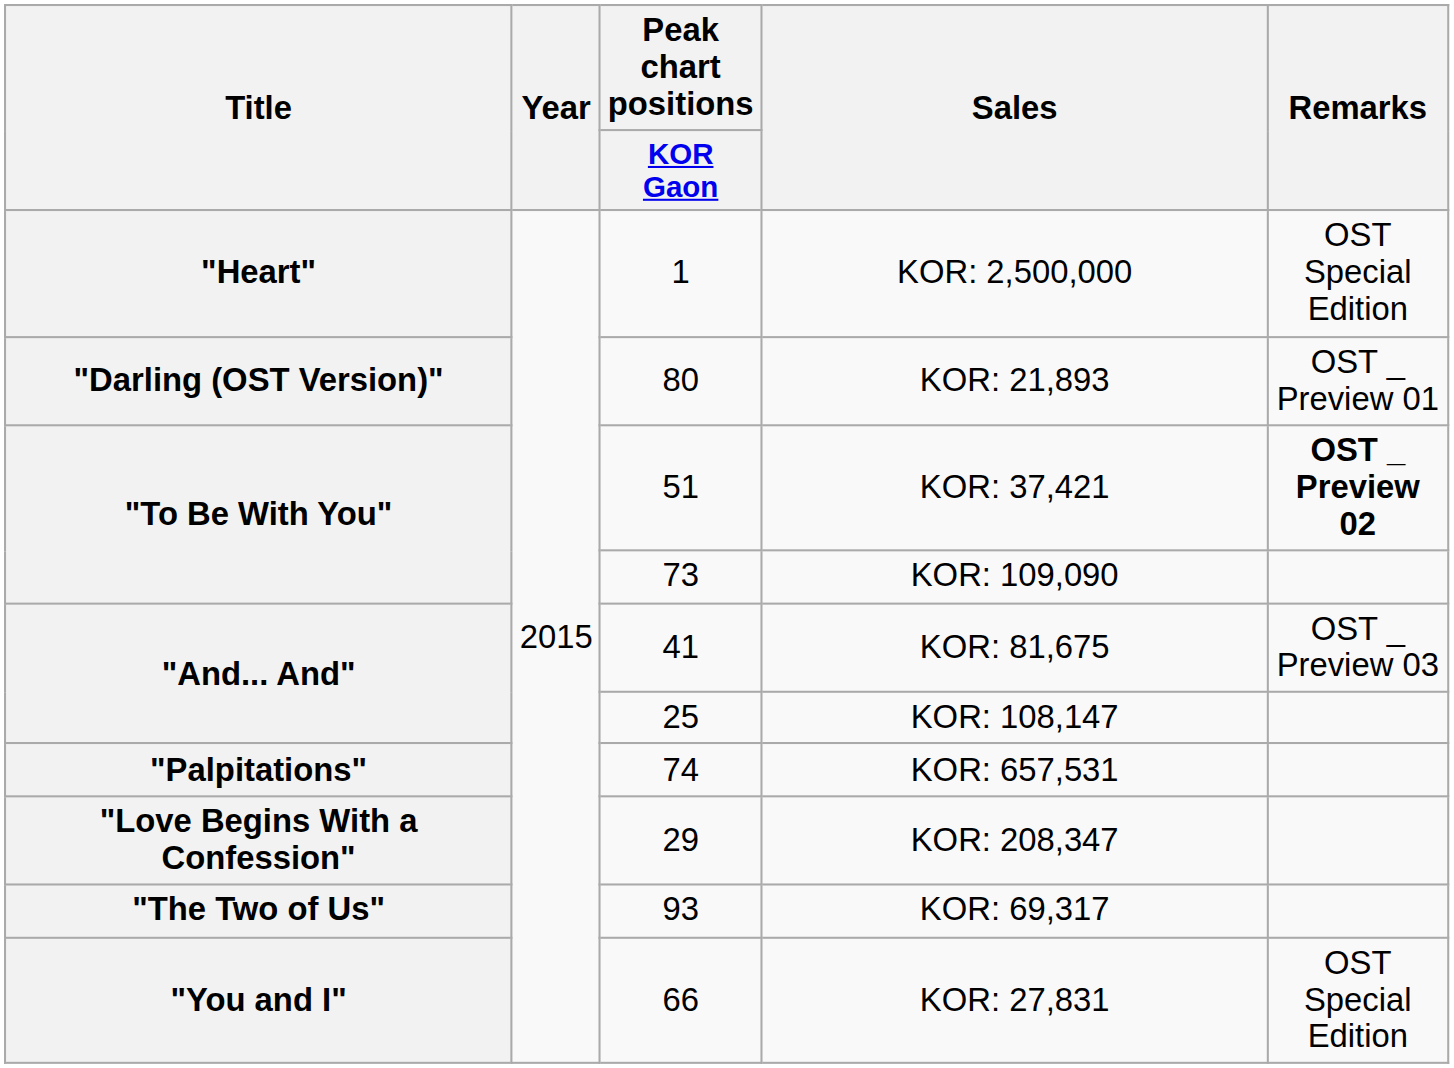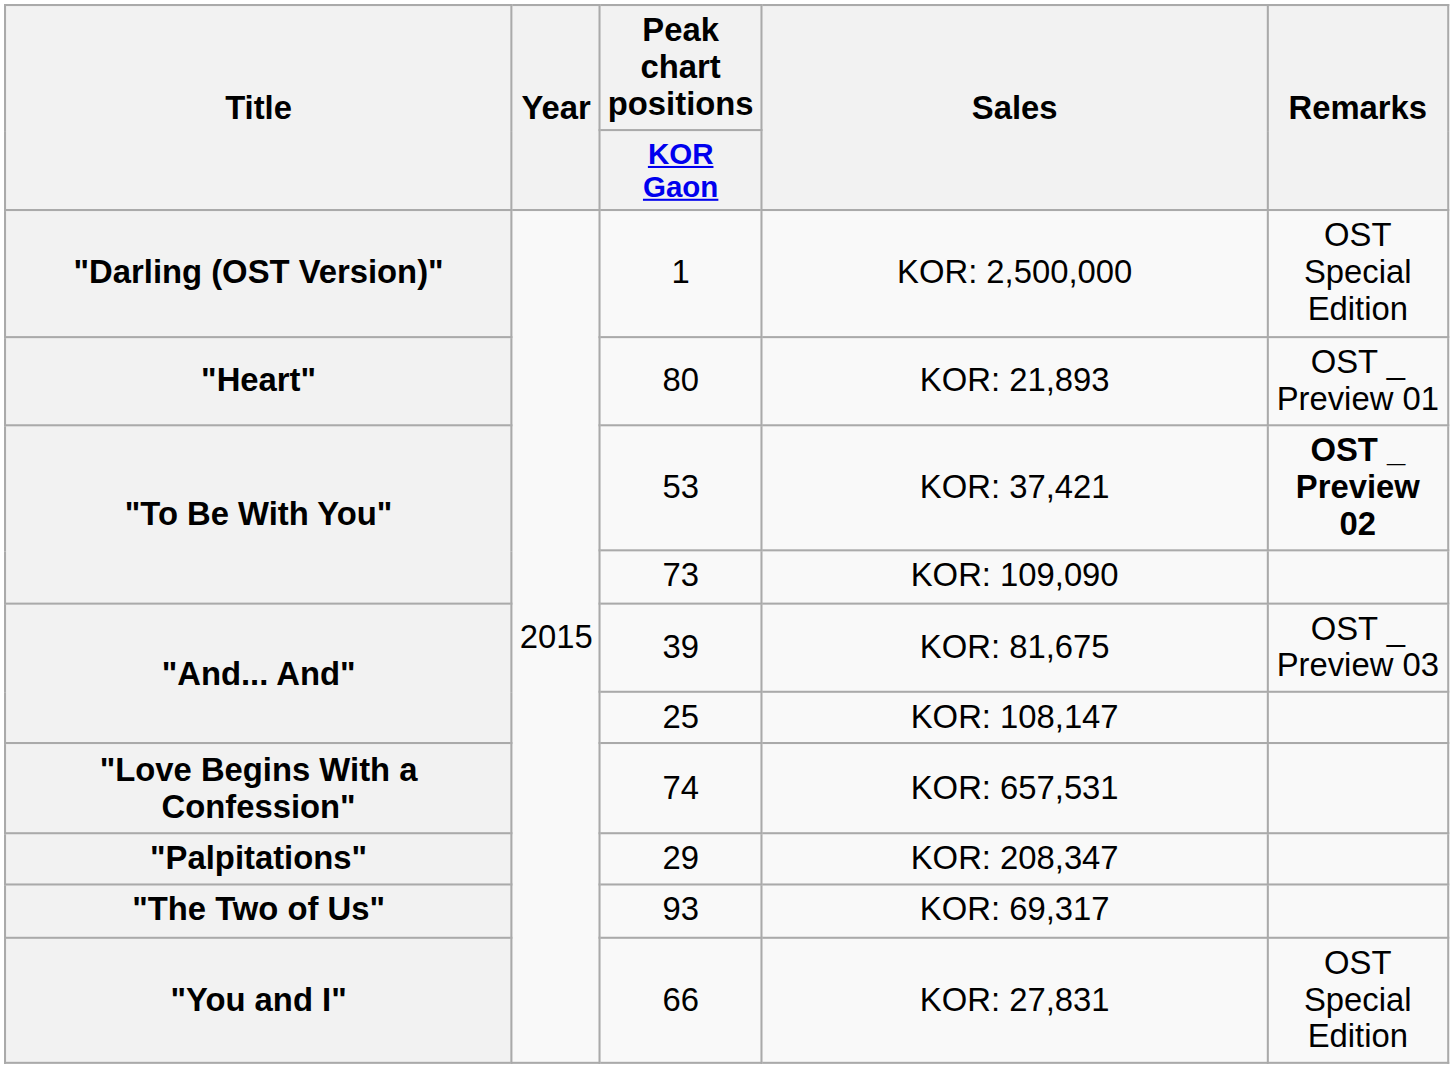 <table class="wikitable plainrowheaders" style="text-align:center">
 <tr>
 <th scope="col" rowspan="2" style="width:15em;">Title</th>
 <th scope="col" rowspan="2" style="width:2em;">Year</th>
 <th scope="col">Peak chart positions</th>
 <th scope="col" rowspan="2" style="width:15em;">Sales<br></th>
 <th scope="col" rowspan="2" style="width:5em;">Remarks</th>
 </tr>
 <tr>
 <th scope="col" style="width:2.5em;font-size:90%;"><a href='#'>KOR<br>Gaon</a><br></th>
 </tr>
 <tr>
-<th scope="row">"Heart" </th>
+<th scope="row">"Darling (OST Version)" </th>
 <td rowspan="11">2015</td>
 <td>1</td>
 <td>KOR: 2,500,000</td>
 <td>OST Special Edition</td>
 </tr>
 <tr>
-<th scope="row">"Darling (OST Version)" </th>
+<th scope="row">"Heart" </th>
 <td>80</td>
 <td>KOR: 21,893</td>
 <td>OST _ Preview 01</td>
 </tr>
 <tr>
 <th scope="row" rowspan="2">"To Be With You" </th>
-<td>51</td>
+<td>53</td>
 <td>KOR: 37,421</td>
 <td><strong>OST _ Preview 02</strong></td>
 </tr>
 <tr>
 <td>73</td>
 <td>KOR: 109,090</td>
 <td></td>
 </tr>
 <tr>
 <th scope="row" rowspan="2">"And... And" </th>
-<td>41</td>
+<td>39</td>
 <td>KOR: 81,675</td>
 <td>OST _ Preview 03</td>
 </tr>
 <tr>
 <td>25</td>
 <td>KOR: 108,147</td>
 <td></td>
 </tr>
 <tr>
-<th scope="row">"Palpitations" </th>
+<th scope="row">"Love Begins With a Confession" </th>
 <td>74</td>
 <td>KOR: 657,531</td>
 <td></td>
 </tr>
 <tr>
-<th scope="row">"Love Begins With a Confession" </th>
+<th scope="row">"Palpitations" </th>
 <td>29</td>
 <td>KOR: 208,347</td>
 <td></td>
 </tr>
 <tr>
 <th scope="row">"The Two of Us" </th>
 <td>93</td>
 <td>KOR: 69,317</td>
 <td></td>
 </tr>
 <tr>
 <th scope="row">"You and I" </th>
 <td>66</td>
 <td>KOR: 27,831</td>
 <td>OST Special Edition</td>
 </tr>
 </table>
